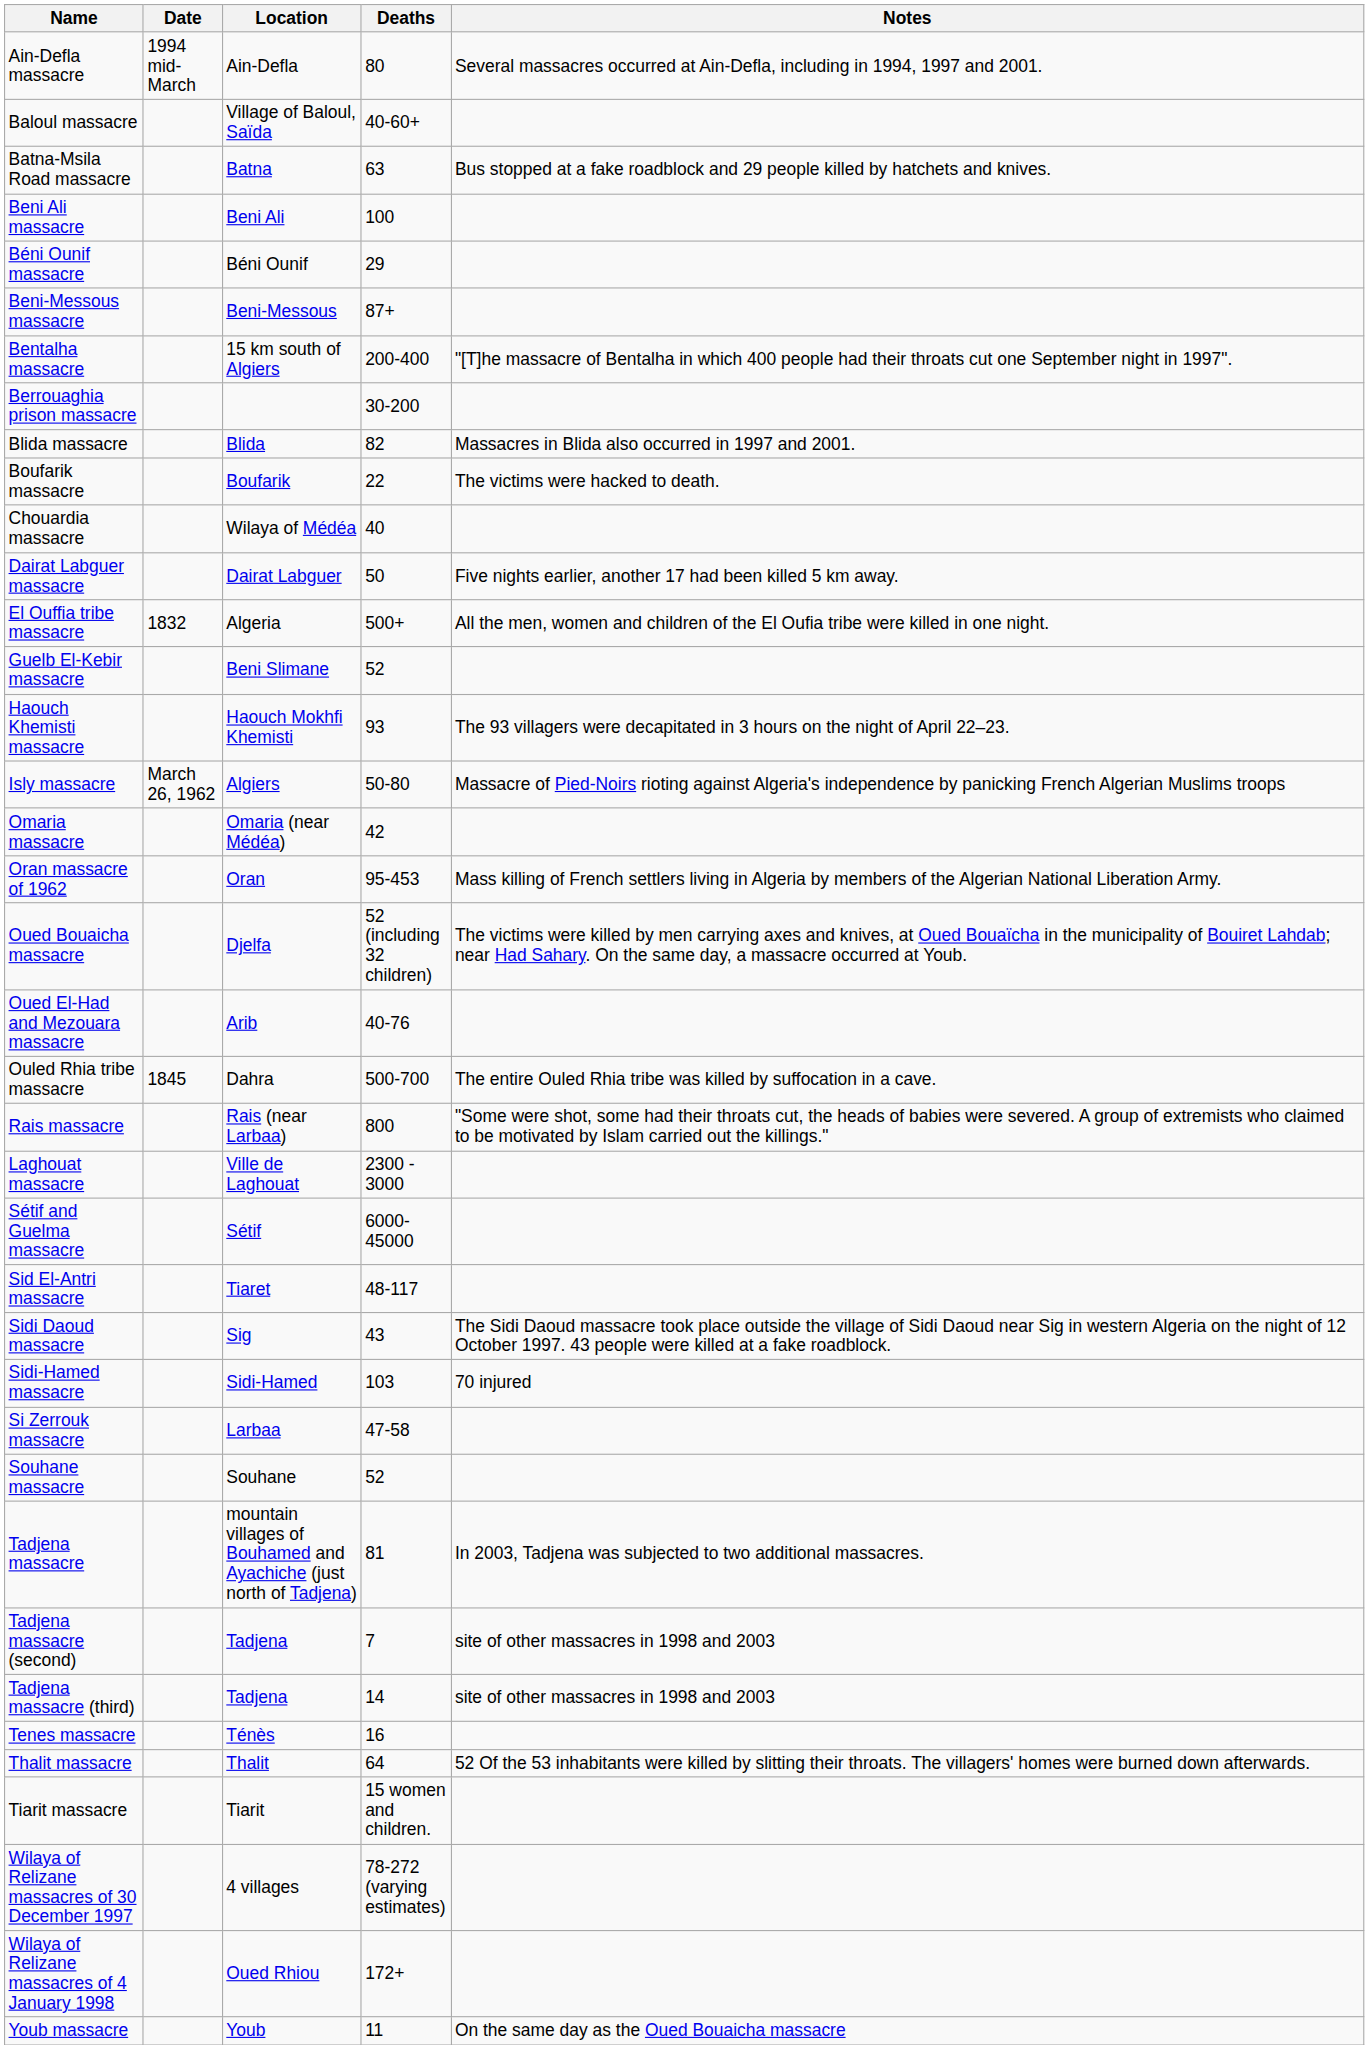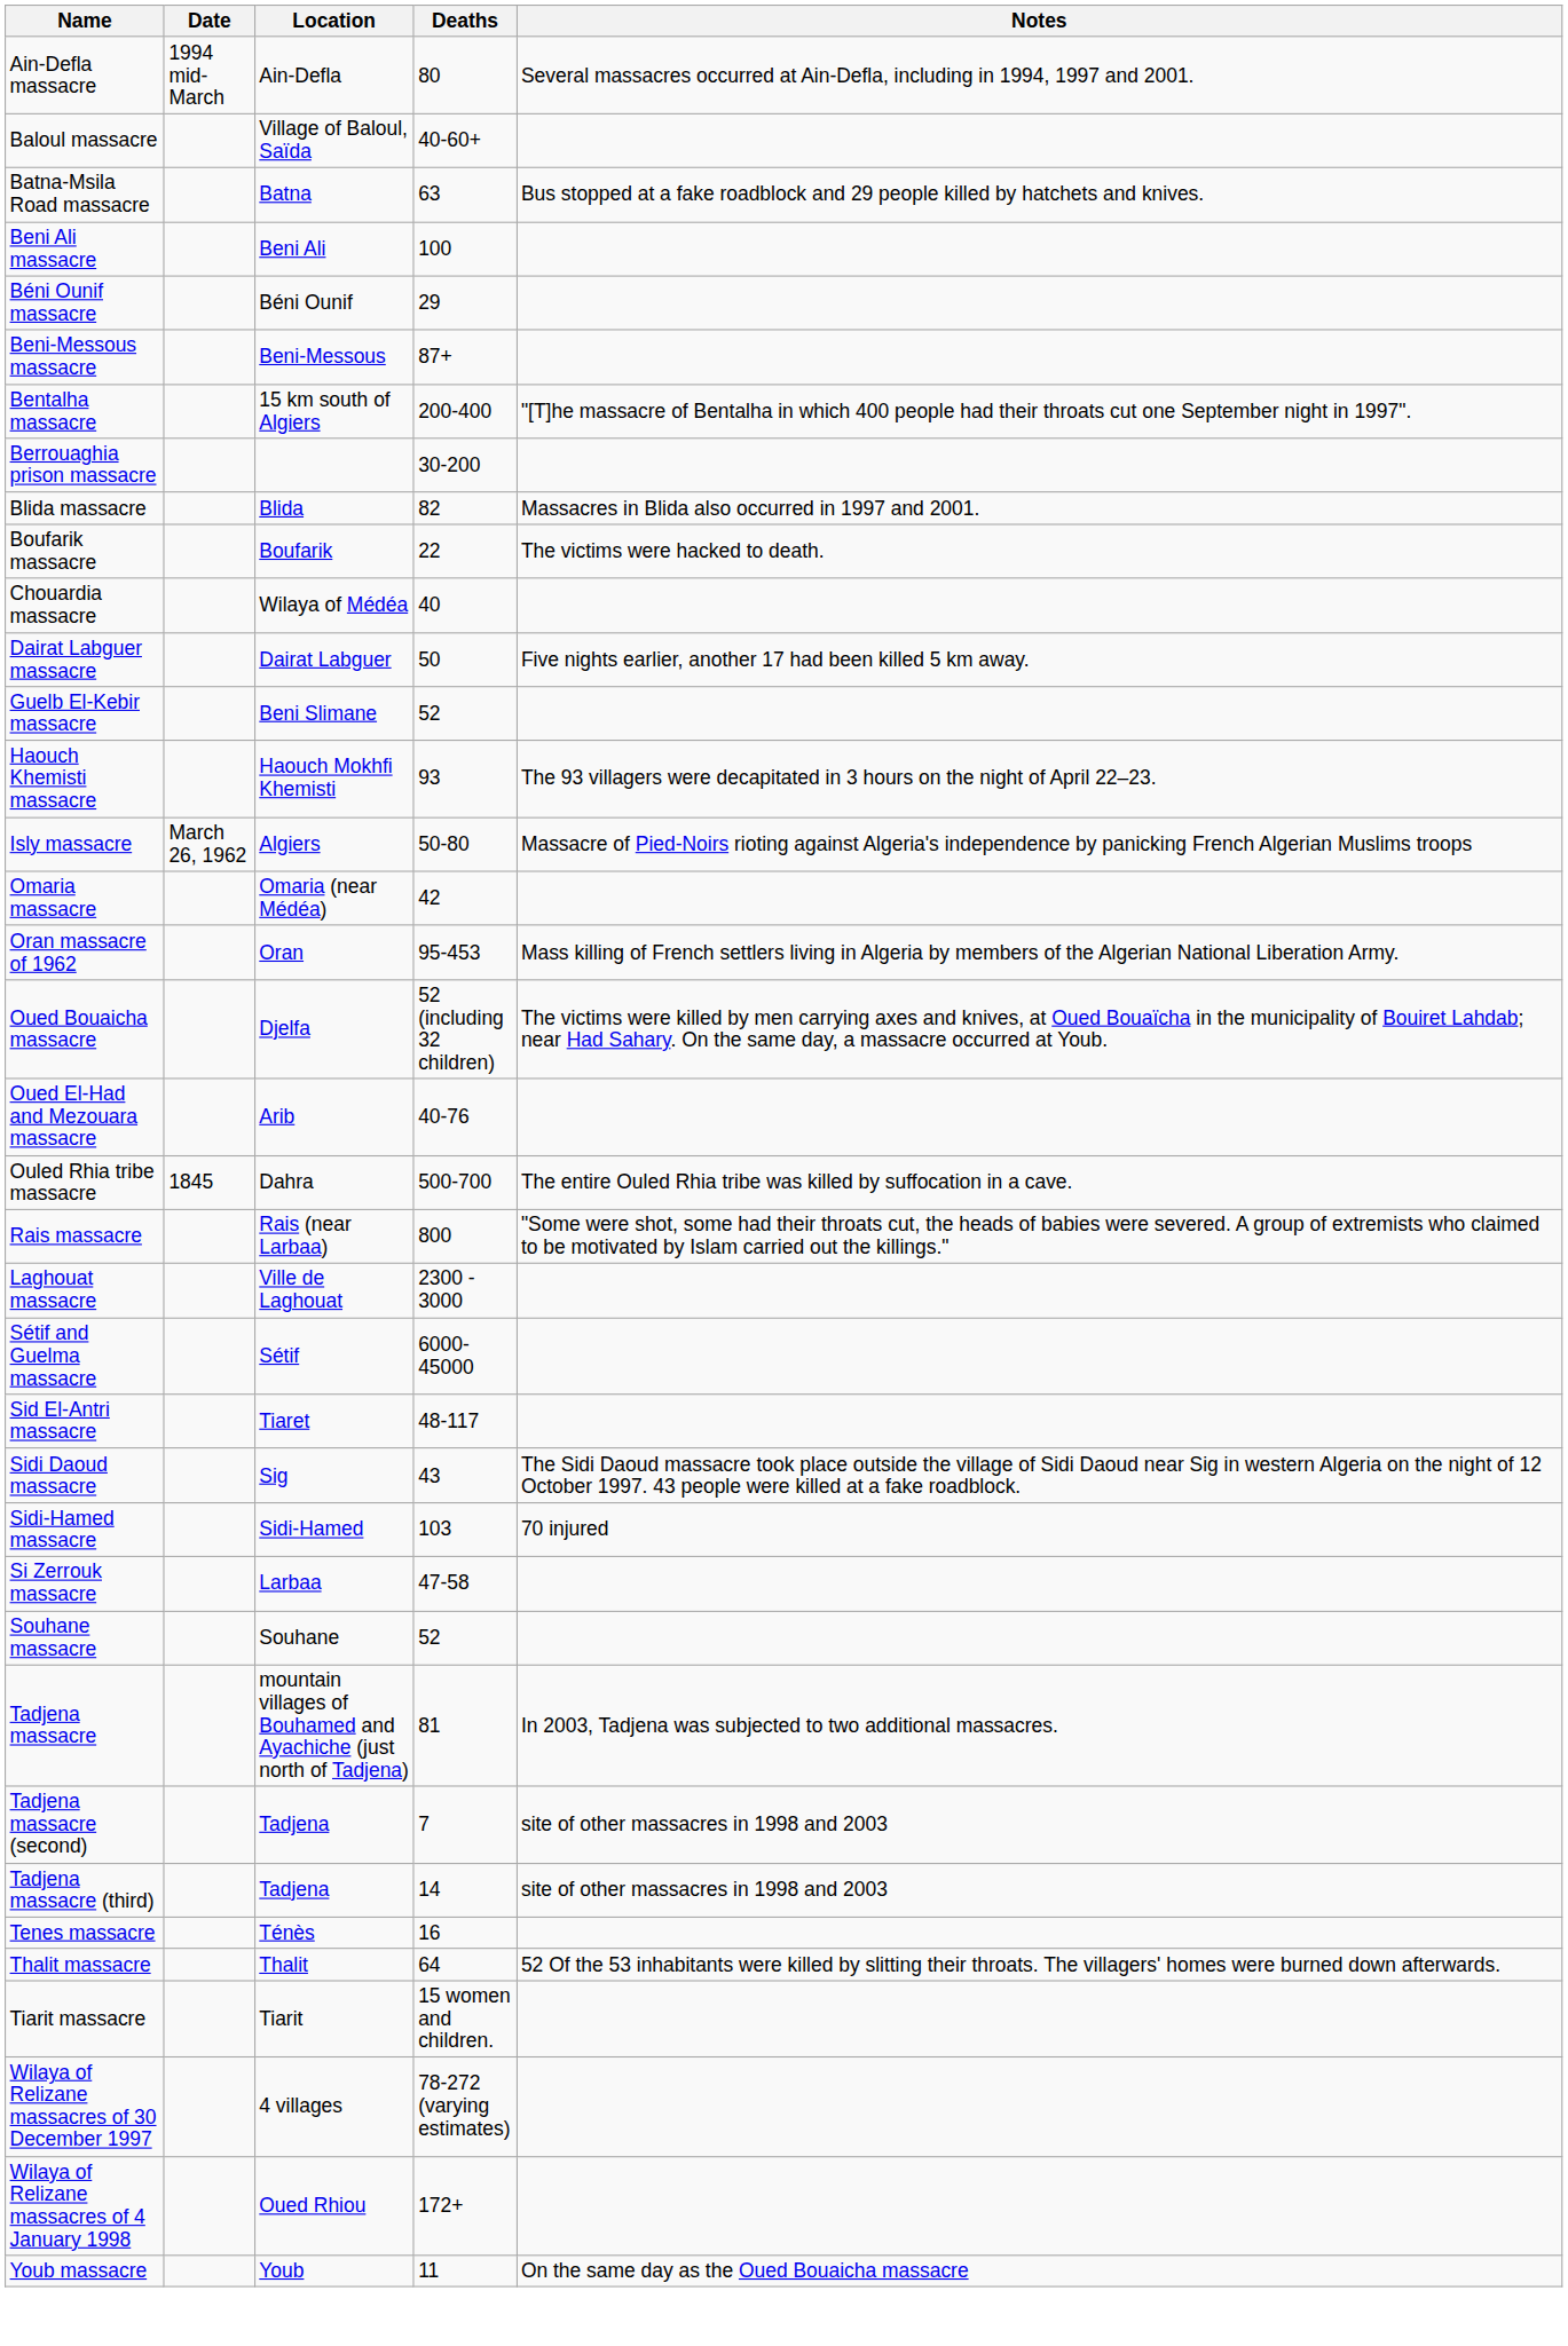 <table class="sortable wikitable">
 <tr>
 <th style="width:120px;">Name</th>
 <th style="width:65px;">Date</th>
 <th style="width:120px;">Location</th>
 <th style="width:75px;">Deaths</th>
 <th class="unsortable">Notes</th>
 </tr>
 <tr>
 <td>Ain-Defla massacre</td>
 <td>1994 mid-March</td>
 <td>Ain-Defla</td>
 <td>80</td>
 <td>Several massacres occurred at Ain-Defla, including in 1994, 1997 and 2001.</td>
 </tr>
 <tr>
 <td>Baloul massacre</td>
 <td></td>
 <td>Village of Baloul, <a href='#'>Saïda</a></td>
 <td>40-60+</td>
 <td></td>
 </tr>
 <tr>
 <td>Batna-Msila Road massacre</td>
 <td></td>
 <td><a href='#'>Batna</a></td>
 <td>63</td>
 <td>Bus stopped at a fake roadblock and 29 people killed by hatchets and knives.</td>
 </tr>
 <tr>
 <td><a href='#'>Beni Ali massacre</a></td>
 <td></td>
 <td><a href='#'>Beni Ali</a></td>
 <td>100</td>
 <td></td>
 </tr>
 <tr>
 <td><a href='#'>Béni Ounif massacre</a></td>
 <td></td>
 <td>Béni Ounif</td>
 <td>29</td>
 <td></td>
 </tr>
 <tr>
 <td><a href='#'>Beni-Messous massacre</a></td>
 <td></td>
 <td><a href='#'>Beni-Messous</a></td>
 <td>87+</td>
 <td></td>
 </tr>
 <tr>
 <td><a href='#'>Bentalha massacre</a></td>
 <td></td>
 <td>15 km south of <a href='#'>Algiers</a></td>
 <td>200-400</td>
 <td>"[T]he massacre of Bentalha in which 400 people had their throats cut one September night in 1997".</td>
 </tr>
 <tr>
 <td><a href='#'>Berrouaghia prison massacre</a></td>
 <td></td>
 <td></td>
 <td>30-200</td>
 <td></td>
 </tr>
 <tr>
 <td>Blida massacre</td>
 <td></td>
 <td><a href='#'>Blida</a></td>
 <td>82</td>
 <td>Massacres in Blida also occurred in 1997 and 2001.</td>
 </tr>
 <tr>
 <td>Boufarik massacre</td>
 <td></td>
 <td><a href='#'>Boufarik</a></td>
 <td>22</td>
 <td>The victims were hacked to death.</td>
 </tr>
 <tr>
 <td>Chouardia massacre</td>
 <td></td>
 <td>Wilaya of <a href='#'>Médéa</a></td>
 <td>40</td>
 <td></td>
 </tr>
 <tr>
 <td><a href='#'>Dairat Labguer massacre</a></td>
 <td></td>
 <td><a href='#'>Dairat Labguer</a></td>
 <td>50</td>
 <td>Five nights earlier, another 17 had been killed 5 km away.</td>
-</tr>
-<tr>
-<td><a href='#'>El Ouffia tribe massacre</a></td>
-<td>1832</td>
-<td>Algeria</td>
-<td>500+</td>
-<td>All the men, women and children of the El Oufia tribe were killed in one night.</td>
 </tr>
 <tr>
 <td><a href='#'>Guelb El-Kebir massacre</a></td>
 <td></td>
 <td><a href='#'>Beni Slimane</a></td>
 <td>52</td>
 <td></td>
 </tr>
 <tr>
 <td><a href='#'>Haouch Khemisti massacre</a></td>
 <td></td>
 <td><a href='#'>Haouch Mokhfi Khemisti</a></td>
 <td>93</td>
 <td>The 93 villagers were decapitated in 3 hours on the night of April 22–23.</td>
 </tr>
 <tr>
 <td><a href='#'>Isly massacre</a></td>
 <td>March 26, 1962</td>
 <td><a href='#'>Algiers</a></td>
 <td>50-80</td>
 <td>Massacre of <a href='#'>Pied-Noirs</a> rioting against Algeria's independence by panicking French Algerian Muslims troops</td>
 </tr>
 <tr>
 <td><a href='#'>Omaria massacre</a></td>
 <td></td>
 <td><a href='#'>Omaria</a> (near <a href='#'>Médéa</a>)</td>
 <td>42</td>
 <td></td>
 </tr>
 <tr>
 <td><a href='#'>Oran massacre of 1962</a></td>
 <td></td>
 <td><a href='#'>Oran</a></td>
 <td>95-453</td>
 <td>Mass killing of French settlers living in Algeria by members of the Algerian National Liberation Army.</td>
 </tr>
 <tr>
 <td><a href='#'>Oued Bouaicha massacre</a></td>
 <td></td>
 <td><a href='#'>Djelfa</a></td>
 <td>52 (including 32 children)</td>
 <td>The victims were killed by men carrying axes and knives, at <a href='#'>Oued Bouaïcha</a> in the municipality of <a href='#'>Bouiret Lahdab</a>; near <a href='#'>Had Sahary</a>. On the same day, a massacre occurred at Youb.</td>
 </tr>
 <tr>
 <td><a href='#'>Oued El-Had and Mezouara massacre</a></td>
 <td></td>
 <td><a href='#'>Arib</a></td>
 <td>40-76</td>
 <td></td>
 </tr>
 <tr>
 <td>Ouled Rhia tribe massacre</td>
 <td>1845</td>
 <td>Dahra</td>
 <td>500-700</td>
 <td>The entire Ouled Rhia tribe was killed by suffocation in a cave.</td>
 </tr>
 <tr>
 <td><a href='#'>Rais massacre</a></td>
 <td></td>
 <td><a href='#'>Rais</a> (near <a href='#'>Larbaa</a>)</td>
 <td>800</td>
 <td>"Some were shot, some had their throats cut, the heads of babies were severed. A group of extremists who claimed to be motivated by Islam carried out the killings."</td>
 </tr>
 <tr>
 <td><a href='#'>Laghouat massacre</a></td>
 <td></td>
 <td><a href='#'>Ville de Laghouat</a></td>
 <td>2300 - 3000</td>
 </tr>
 <tr>
 <td><a href='#'>Sétif and Guelma massacre</a></td>
 <td></td>
 <td><a href='#'>Sétif</a></td>
 <td>6000-45000</td>
 <td></td>
 </tr>
 <tr>
 <td><a href='#'>Sid El-Antri massacre</a></td>
 <td></td>
 <td><a href='#'>Tiaret</a></td>
 <td>48-117</td>
 <td></td>
 </tr>
 <tr>
 <td><a href='#'>Sidi Daoud massacre</a></td>
 <td></td>
 <td><a href='#'>Sig</a></td>
 <td>43</td>
 <td>The Sidi Daoud massacre took place outside the village of Sidi Daoud near Sig in western Algeria on the night of 12 October 1997. 43 people were killed at a fake roadblock.</td>
 </tr>
 <tr>
 <td><a href='#'>Sidi-Hamed massacre</a></td>
 <td></td>
 <td><a href='#'>Sidi-Hamed</a></td>
 <td>103</td>
 <td>70 injured</td>
 </tr>
 <tr>
 <td><a href='#'>Si Zerrouk massacre</a></td>
 <td></td>
 <td><a href='#'>Larbaa</a></td>
 <td>47-58</td>
 <td></td>
 </tr>
 <tr>
 <td><a href='#'>Souhane massacre</a></td>
 <td></td>
 <td>Souhane</td>
 <td>52</td>
 <td></td>
 </tr>
 <tr>
 <td><a href='#'>Tadjena massacre</a></td>
 <td></td>
 <td>mountain villages of <a href='#'>Bouhamed</a> and <a href='#'>Ayachiche</a> (just north of <a href='#'>Tadjena</a>)</td>
 <td>81</td>
 <td>In 2003, Tadjena was subjected to two additional massacres.</td>
 </tr>
 <tr>
 <td><a href='#'>Tadjena massacre</a> (second)</td>
 <td></td>
 <td><a href='#'>Tadjena</a></td>
 <td>7</td>
 <td>site of other massacres in 1998 and 2003</td>
 </tr>
 <tr>
 <td><a href='#'>Tadjena massacre</a> (third)</td>
 <td></td>
 <td><a href='#'>Tadjena</a></td>
 <td>14</td>
 <td>site of other massacres in 1998 and 2003</td>
 </tr>
 <tr>
 <td><a href='#'>Tenes massacre</a></td>
 <td></td>
 <td><a href='#'>Ténès</a></td>
 <td>16</td>
 <td></td>
 </tr>
 <tr>
 <td><a href='#'>Thalit massacre</a></td>
 <td></td>
 <td><a href='#'>Thalit</a></td>
 <td>64</td>
 <td>52 Of the 53 inhabitants were killed by slitting their throats. The villagers' homes were burned down afterwards.</td>
 </tr>
 <tr>
 <td>Tiarit massacre</td>
 <td></td>
 <td>Tiarit</td>
 <td>15 women and children.</td>
 <td></td>
 </tr>
 <tr>
 <td><a href='#'>Wilaya of Relizane massacres of 30 December 1997</a></td>
 <td></td>
 <td>4 villages</td>
 <td>78-272 (varying estimates)</td>
 <td></td>
 </tr>
 <tr>
 <td><a href='#'>Wilaya of Relizane massacres of 4 January 1998</a></td>
 <td></td>
 <td><a href='#'>Oued Rhiou</a></td>
 <td>172+</td>
 <td></td>
 </tr>
 <tr>
 <td><a href='#'>Youb massacre</a></td>
 <td></td>
 <td><a href='#'>Youb</a></td>
 <td>11</td>
 <td>On the same day as the <a href='#'>Oued Bouaicha massacre</a></td>
 </tr>
 </table>
